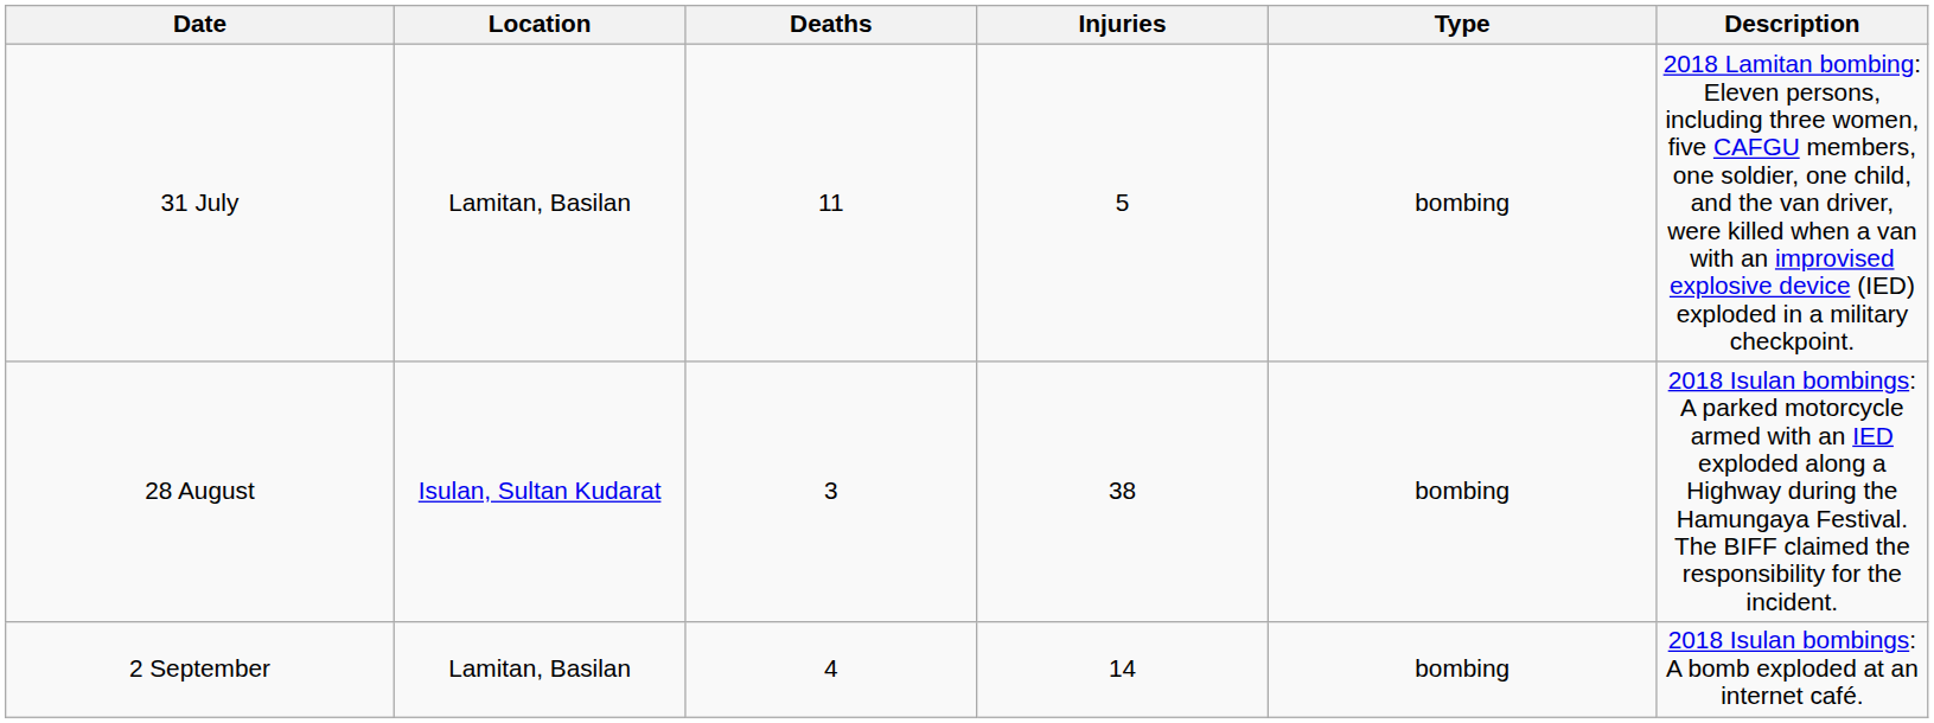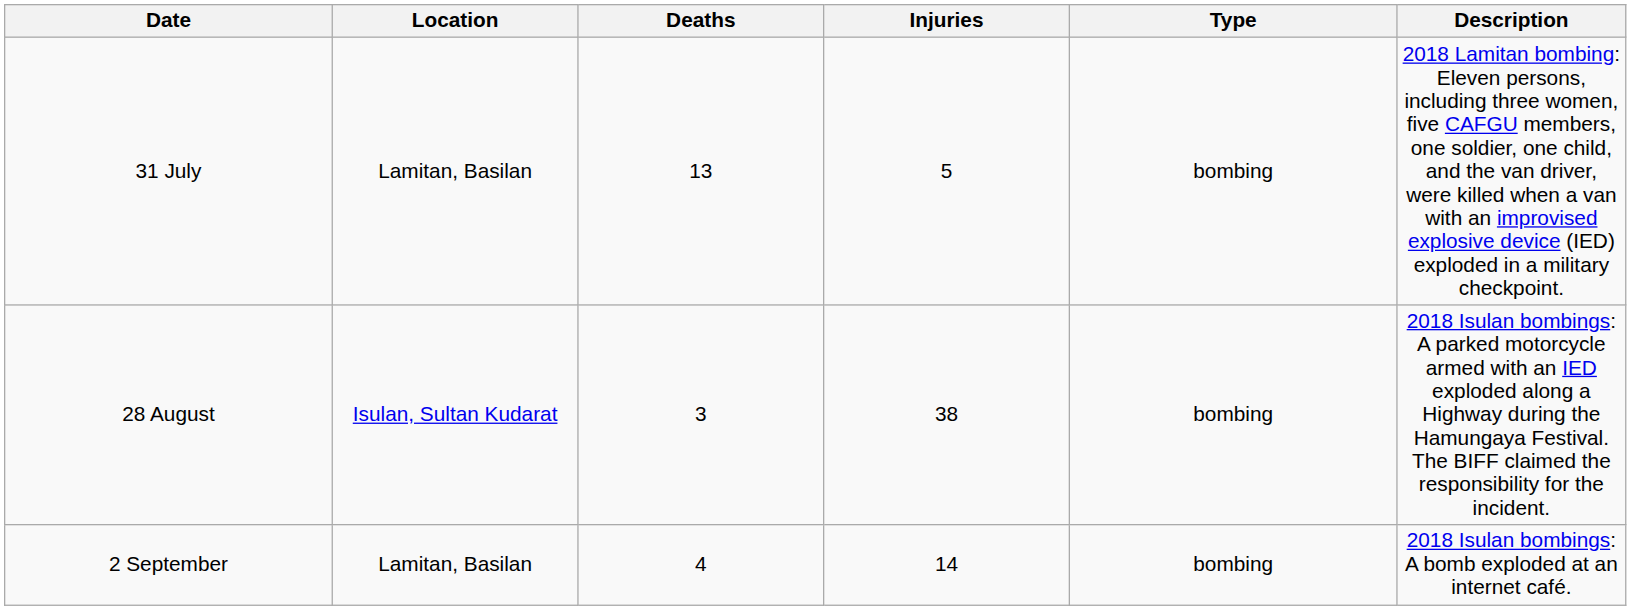 <table class="wikitable sortable" style="text-align: center;">
 <tr>
 <th width="8%">Date</th>
 <th width="6%">Location</th>
 <th width="6%">Deaths</th>
 <th width="6%">Injuries</th>
 <th width="8%">Type</th>
 <th width="4%">Description</th>
 </tr>
 <tr>
 <td>31 July</td>
 <td>Lamitan, Basilan</td>
-<td>11</td>
+<td>13</td>
 <td>5</td>
 <td>bombing</td>
 <td><a href='#'>2018 Lamitan bombing</a>: Eleven persons, including three women, five <a href='#'>CAFGU</a> members, one soldier, one child, and the van driver, were killed when a van with an <a href='#'>improvised explosive device</a> (IED) exploded in a military checkpoint.</td>
 </tr>
 <tr>
 <td>28 August</td>
 <td><a href='#'>Isulan, Sultan Kudarat</a></td>
 <td>3</td>
 <td>38</td>
 <td>bombing</td>
 <td><a href='#'>2018 Isulan bombings</a>: A parked motorcycle armed with an <a href='#'>IED</a> exploded along a Highway during the Hamungaya Festival. The BIFF claimed the responsibility for the incident.</td>
 </tr>
 <tr>
 <td>2 September</td>
 <td>Lamitan, Basilan</td>
 <td>4</td>
 <td>14</td>
 <td>bombing</td>
 <td><a href='#'>2018 Isulan bombings</a>: A bomb exploded at an internet café.</td>
 </tr>
 </table>
